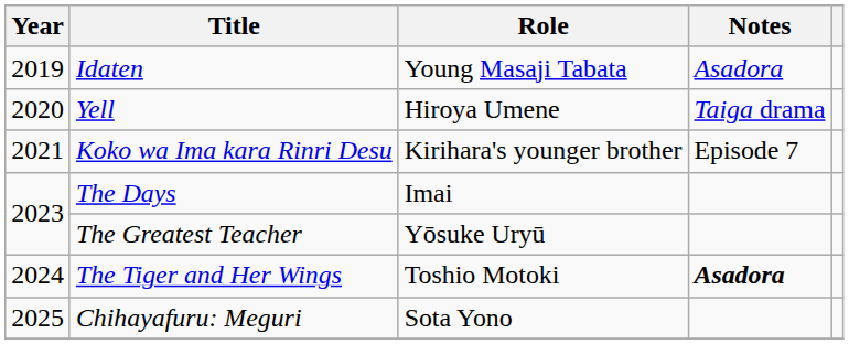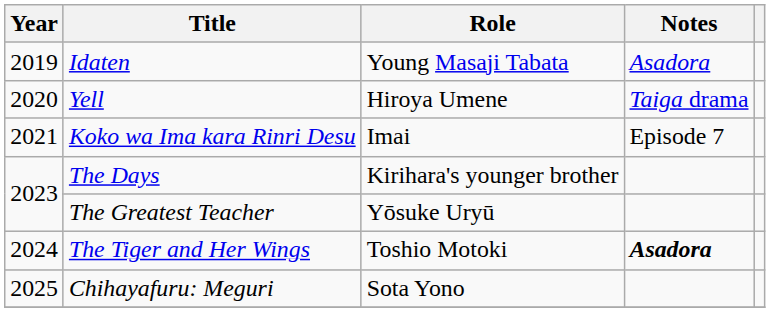 <table class="wikitable sortable">
 <tr>
 <th>Year</th>
 <th>Title</th>
 <th>Role</th>
 <th class="unsortable">Notes</th>
 <th class="unsortable"></th>
 </tr>
 <tr>
 <td>2019</td>
 <td><em><a href='#'>Idaten</a></em></td>
 <td>Young <a href='#'>Masaji Tabata</a></td>
 <td><em><a href='#'>Asadora</a></em></td>
 <td></td>
 </tr>
 <tr>
 <td>2020</td>
 <td><em><a href='#'>Yell</a></em></td>
 <td>Hiroya Umene</td>
 <td><a href='#'><em>Taiga</em> drama</a></td>
 <td></td>
 </tr>
 <tr>
 <td>2021</td>
 <td><em><a href='#'>Koko wa Ima kara Rinri Desu</a></em></td>
-<td>Kirihara's younger brother</td>
+<td>Imai</td>
 <td>Episode 7</td>
 <td></td>
 </tr>
 <tr>
 <td rowspan=2>2023</td>
 <td><em><a href='#'>The Days</a></em></td>
-<td>Imai</td>
+<td>Kirihara's younger brother</td>
 <td></td>
 <td></td>
 </tr>
 <tr>
 <td><em>The Greatest Teacher</em></td>
 <td>Yōsuke Uryū</td>
 <td></td>
 <td></td>
 </tr>
 <tr>
 <td>2024</td>
 <td><em><a href='#'>The Tiger and Her Wings</a></em></td>
 <td>Toshio Motoki</td>
 <td><strong><em>Asadora</em></strong></td>
 <td></td>
 </tr>
 <tr>
 <td>2025</td>
 <td><em>Chihayafuru: Meguri</em></td>
 <td>Sota Yono</td>
 <td></td>
 <td></td>
 </tr>
 <tr>
 </tr>
 </table>
